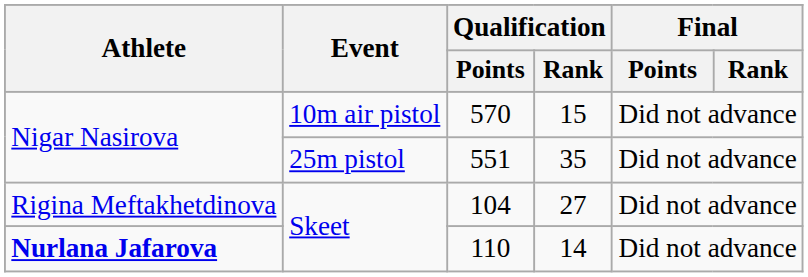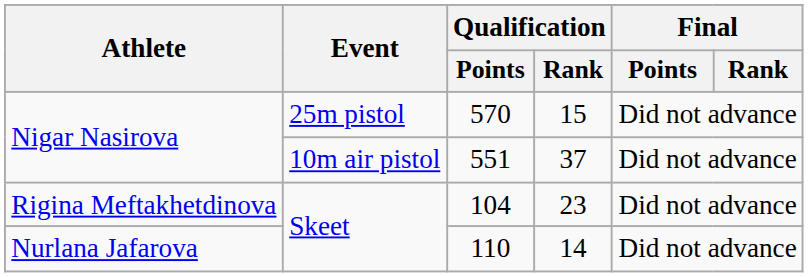 <table class="wikitable" style="text-align:center; font-size:90%">
 <tr>
 <th rowspan=2>Athlete</th>
 <th rowspan=2>Event</th>
 <th colspan=2>Qualification</th>
 <th colspan=2>Final</th>
 </tr>
 <tr style="font-size:95%">
 <th>Points</th>
 <th>Rank</th>
 <th>Points</th>
 <th>Rank</th>
 </tr>
 <tr>
 <td rowspan=2 align=left><a href='#'>Nigar Nasirova</a></td>
-<td align=left><a href='#'>10m air pistol</a></td>
+<td align=left><a href='#'>25m pistol</a></td>
 <td>570</td>
 <td>15</td>
 <td colspan=2>Did not advance</td>
 </tr>
 <tr align=center>
-<td align=left><a href='#'>25m pistol</a></td>
+<td align=left><a href='#'>10m air pistol</a></td>
 <td>551</td>
-<td>35</td>
+<td>37</td>
 <td colspan=2>Did not advance</td>
 </tr>
 <tr>
 <td align=left><a href='#'>Rigina Meftakhetdinova</a></td>
 <td rowspan=2 align=left><a href='#'>Skeet</a></td>
 <td>104</td>
-<td>27</td>
+<td>23</td>
 <td colspan=2>Did not advance</td>
 </tr>
 <tr>
-<td align=left><strong><a href='#'>Nurlana Jafarova</a></strong></td>
+<td align=left><a href='#'>Nurlana Jafarova</a></td>
 <td>110</td>
 <td>14</td>
 <td colspan=2>Did not advance</td>
 </tr>
 </table>
